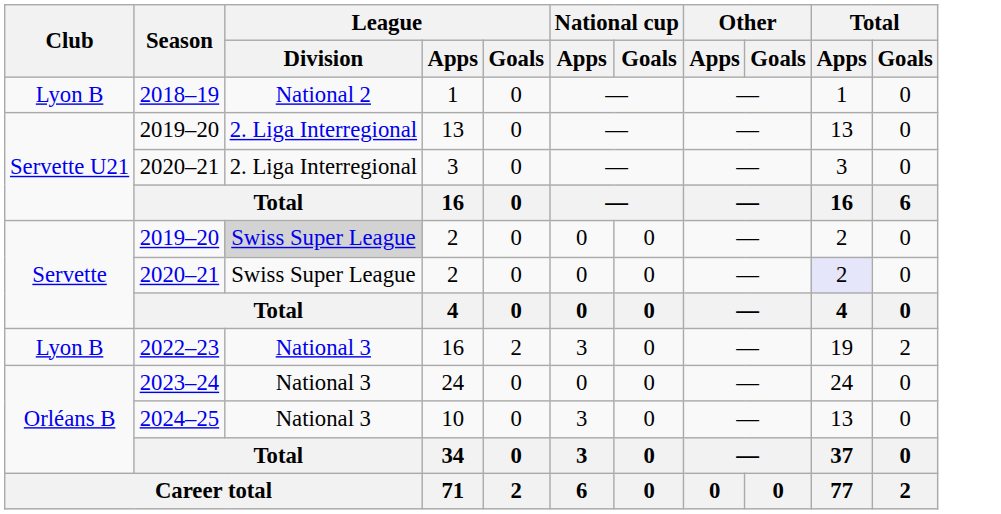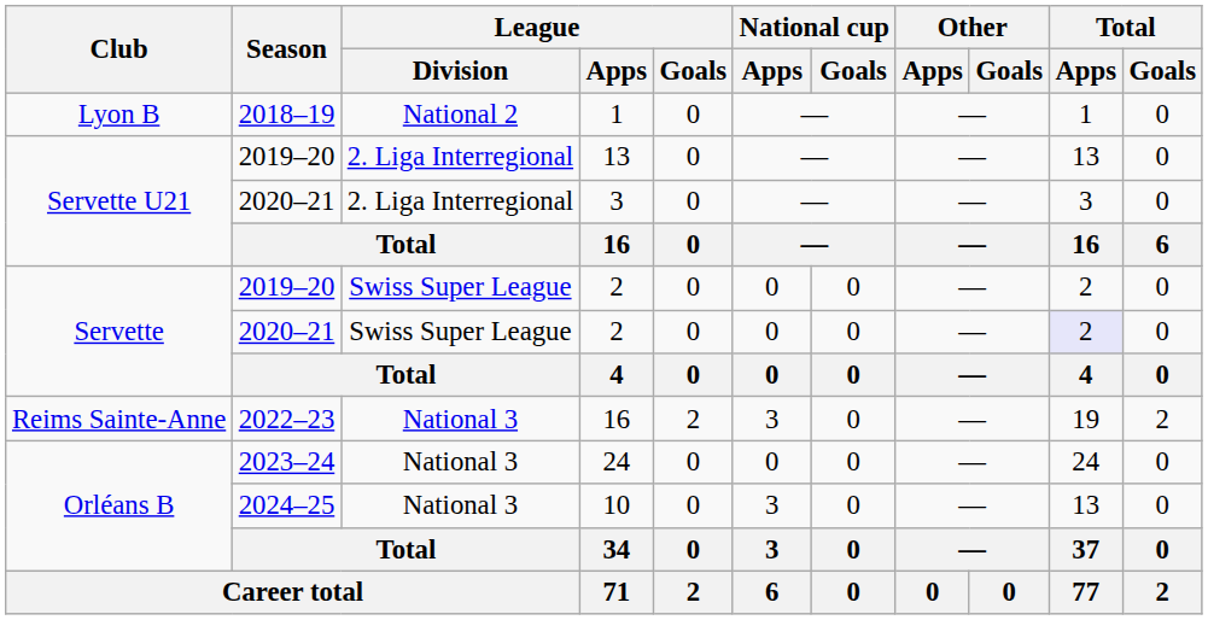 <table class="wikitable" style="text-align:center">
 <tr>
 <th rowspan="2">Club</th>
 <th rowspan="2">Season</th>
 <th colspan="3">League</th>
 <th colspan="2">National cup</th>
 <th colspan="2">Other</th>
 <th colspan="2">Total</th>
 </tr>
 <tr>
 <th>Division</th>
 <th>Apps</th>
 <th>Goals</th>
 <th>Apps</th>
 <th>Goals</th>
 <th>Apps</th>
 <th>Goals</th>
 <th>Apps</th>
 <th>Goals</th>
 </tr>
 <tr>
 <td><a href='#'>Lyon B</a></td>
 <td><a href='#'>2018–19</a></td>
 <td><a href='#'>National 2</a></td>
 <td>1</td>
 <td>0</td>
 <td colspan="2">—</td>
 <td colspan="2">—</td>
 <td>1</td>
 <td>0</td>
 </tr>
 <tr>
 <td rowspan="3"><a href='#'>Servette U21</a></td>
 <td>2019–20</td>
 <td><a href='#'>2. Liga Interregional</a></td>
 <td>13</td>
 <td>0</td>
 <td colspan="2">—</td>
 <td colspan="2">—</td>
 <td>13</td>
 <td>0</td>
 </tr>
 <tr>
 <td>2020–21</td>
 <td>2. Liga Interregional</td>
 <td>3</td>
 <td>0</td>
 <td colspan="2">—</td>
 <td colspan="2">—</td>
 <td>3</td>
 <td>0</td>
 </tr>
 <tr>
 <th colspan="2">Total</th>
 <th>16</th>
 <th>0</th>
 <th colspan="2">—</th>
 <th colspan="2">—</th>
 <th>16</th>
 <th>6</th>
 </tr>
 <tr>
 <td rowspan="3"><a href='#'>Servette</a></td>
 <td><a href='#'>2019–20</a></td>
-<td style="background: lightgrey;"><a href='#'>Swiss Super League</a></td>
+<td><a href='#'>Swiss Super League</a></td>
 <td>2</td>
 <td>0</td>
 <td>0</td>
 <td>0</td>
 <td colspan="2">—</td>
 <td>2</td>
 <td>0</td>
 </tr>
 <tr>
 <td><a href='#'>2020–21</a></td>
 <td>Swiss Super League</td>
 <td>2</td>
 <td>0</td>
 <td>0</td>
 <td>0</td>
 <td colspan="2">—</td>
 <td style="background: lavender;">2</td>
 <td>0</td>
 </tr>
 <tr>
 <th colspan="2">Total</th>
 <th>4</th>
 <th>0</th>
 <th>0</th>
 <th>0</th>
 <th colspan="2">—</th>
 <th>4</th>
 <th>0</th>
 </tr>
 <tr>
-<td><a href='#'>Lyon B</a></td>
+<td><a href='#'>Reims Sainte-Anne</a></td>
 <td><a href='#'>2022–23</a></td>
 <td><a href='#'>National 3</a></td>
 <td>16</td>
 <td>2</td>
 <td>3</td>
 <td>0</td>
 <td colspan="2">—</td>
 <td>19</td>
 <td>2</td>
 </tr>
 <tr>
 <td rowspan="3"><a href='#'>Orléans B</a></td>
 <td><a href='#'>2023–24</a></td>
 <td>National 3</td>
 <td>24</td>
 <td>0</td>
 <td>0</td>
 <td>0</td>
 <td colspan="2">—</td>
 <td>24</td>
 <td>0</td>
 </tr>
 <tr>
 <td><a href='#'>2024–25</a></td>
 <td>National 3</td>
 <td>10</td>
 <td>0</td>
 <td>3</td>
 <td>0</td>
 <td colspan="2">—</td>
 <td>13</td>
 <td>0</td>
 </tr>
 <tr>
 <th colspan="2">Total</th>
 <th>34</th>
 <th>0</th>
 <th>3</th>
 <th>0</th>
 <th colspan="2">—</th>
 <th>37</th>
 <th>0</th>
 </tr>
 <tr>
 <th colspan="3">Career total</th>
 <th>71</th>
 <th>2</th>
 <th>6</th>
 <th>0</th>
 <th>0</th>
 <th>0</th>
 <th>77</th>
 <th>2</th>
 </tr>
 </table>
